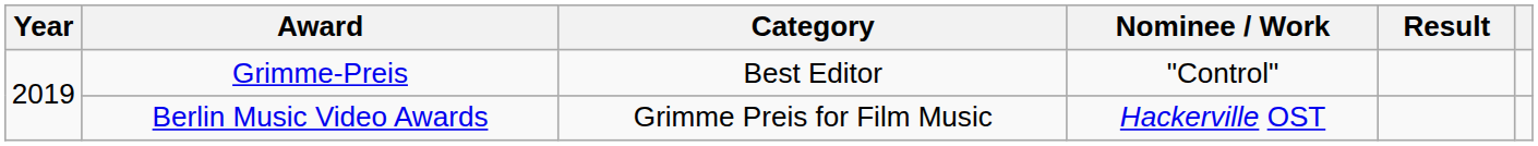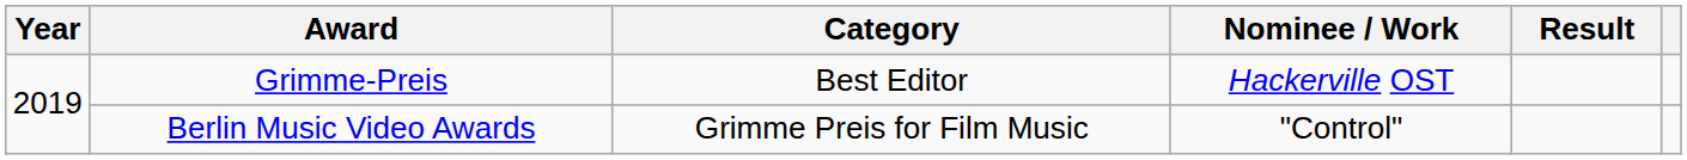 <table class="wikitable plainrowheaders unsortable" style="text-align:center">
 <tr>
 <th style="width:5%;">Year</th>
 <th>Award</th>
 <th>Category</th>
 <th>Nominee / Work</th>
 <th>Result</th>
 <th></th>
 </tr>
 <tr>
 <td rowspan="2" scope="row">2019</td>
 <td><a href='#'>Grimme-Preis</a></td>
 <td>Best Editor</td>
-<td>"Control" </td>
+<td><em><a href='#'>Hackerville</a></em> <a href='#'>OST</a> </td>
 <td></td>
 <td rowspan="1" style="text-align:center;"></td>
 </tr>
 <tr>
 <td><a href='#'>Berlin Music Video Awards</a></td>
 <td>Grimme Preis for Film Music</td>
-<td><em><a href='#'>Hackerville</a></em> <a href='#'>OST</a> </td>
+<td>"Control" </td>
 <td></td>
 <td rowspan="1" style="text-align:center;"></td>
 </tr>
 </table>
